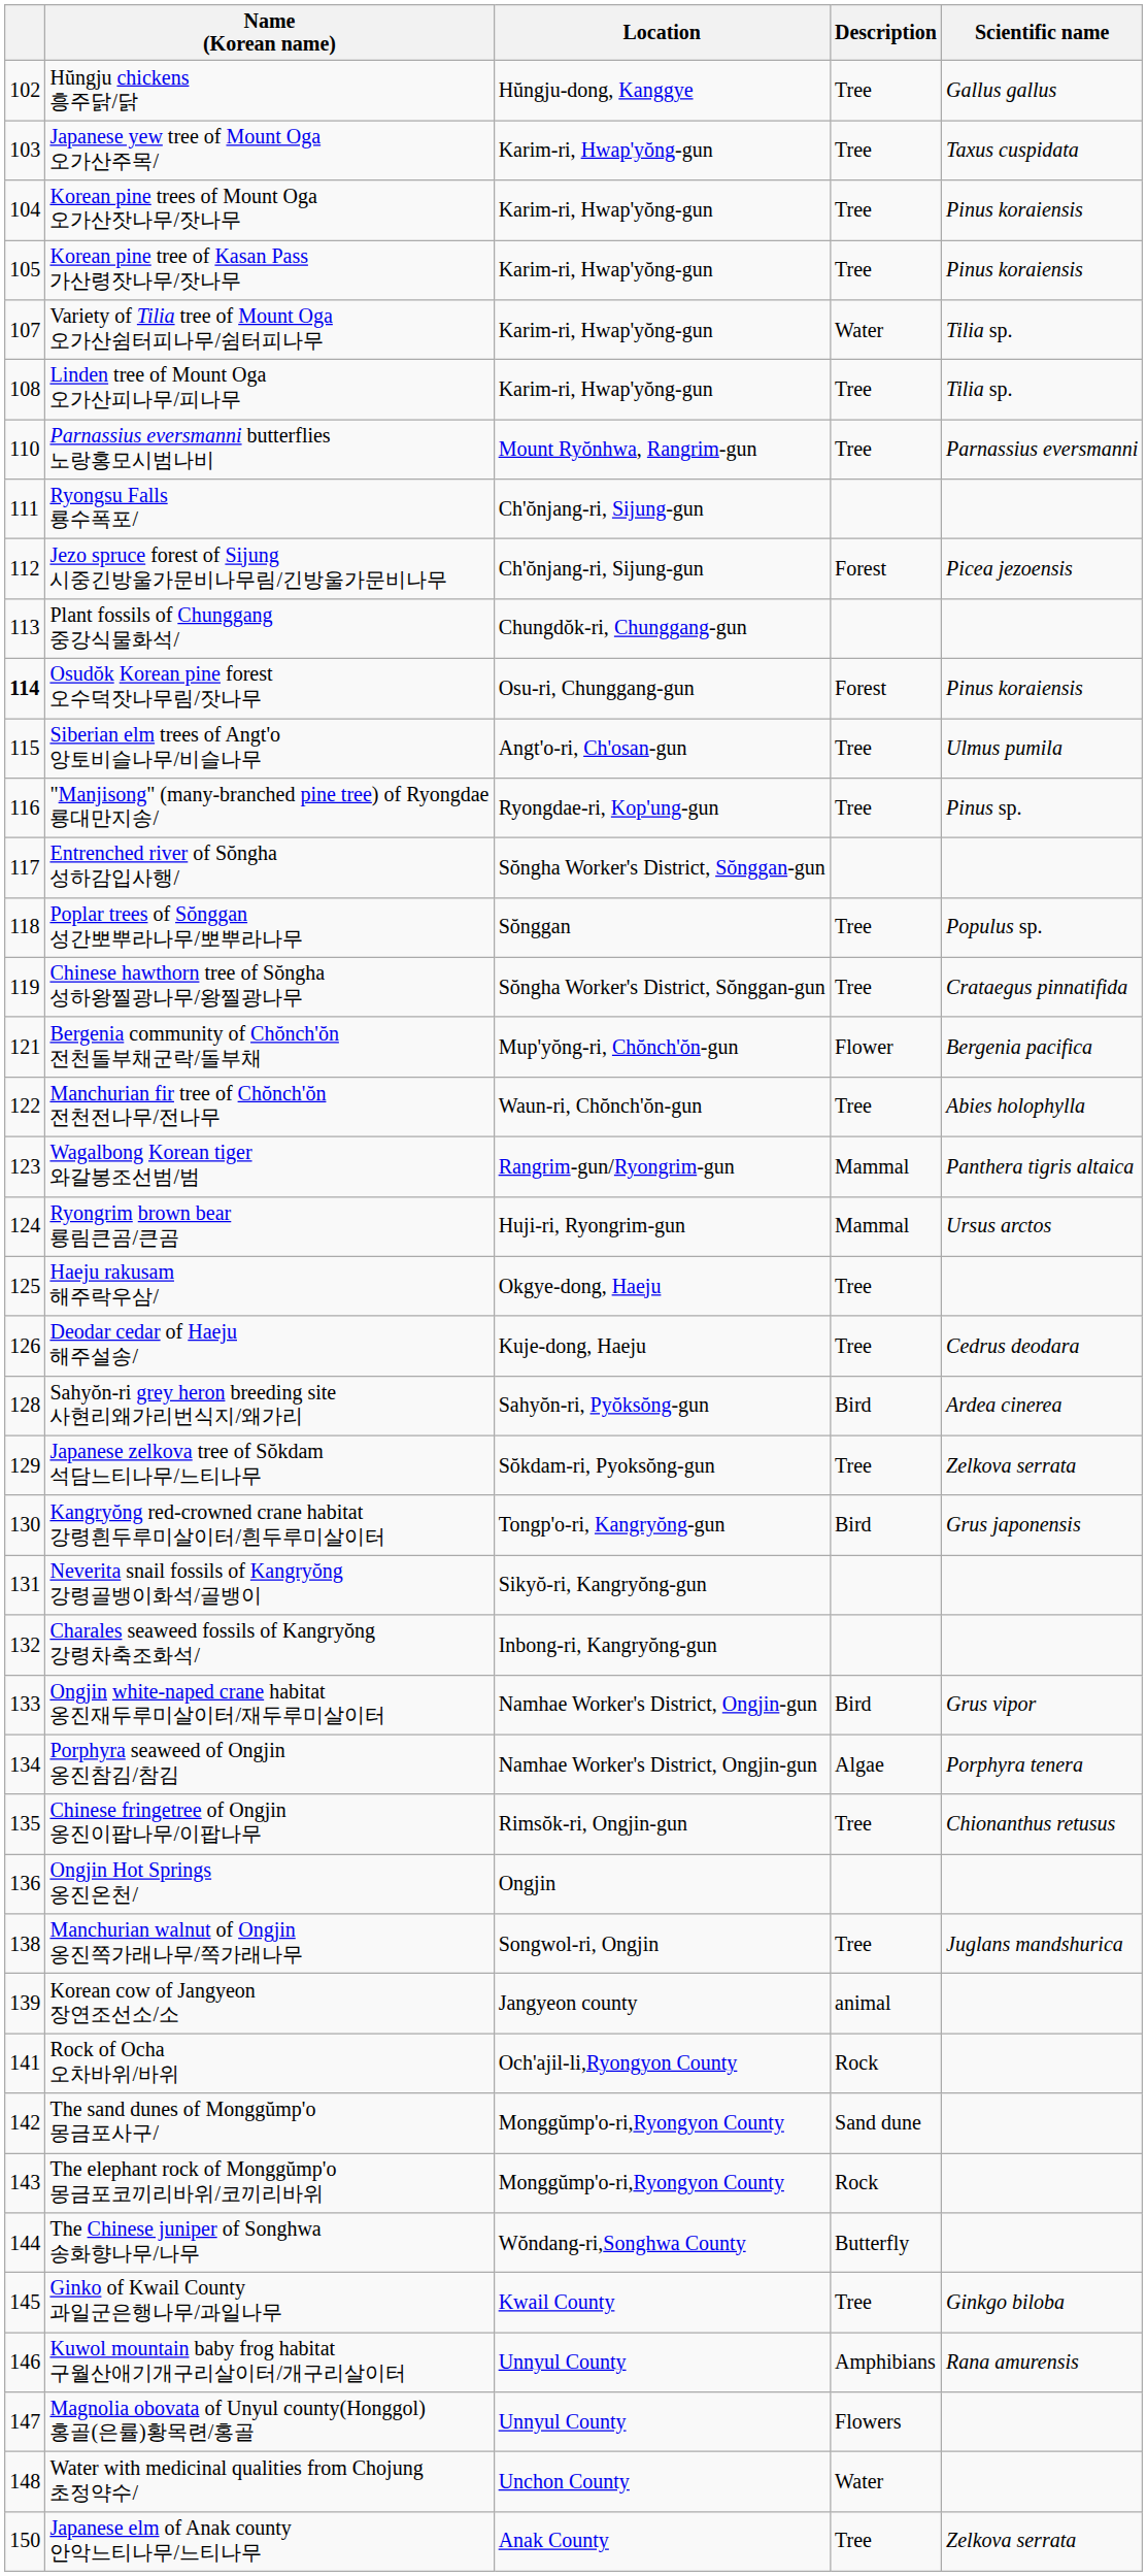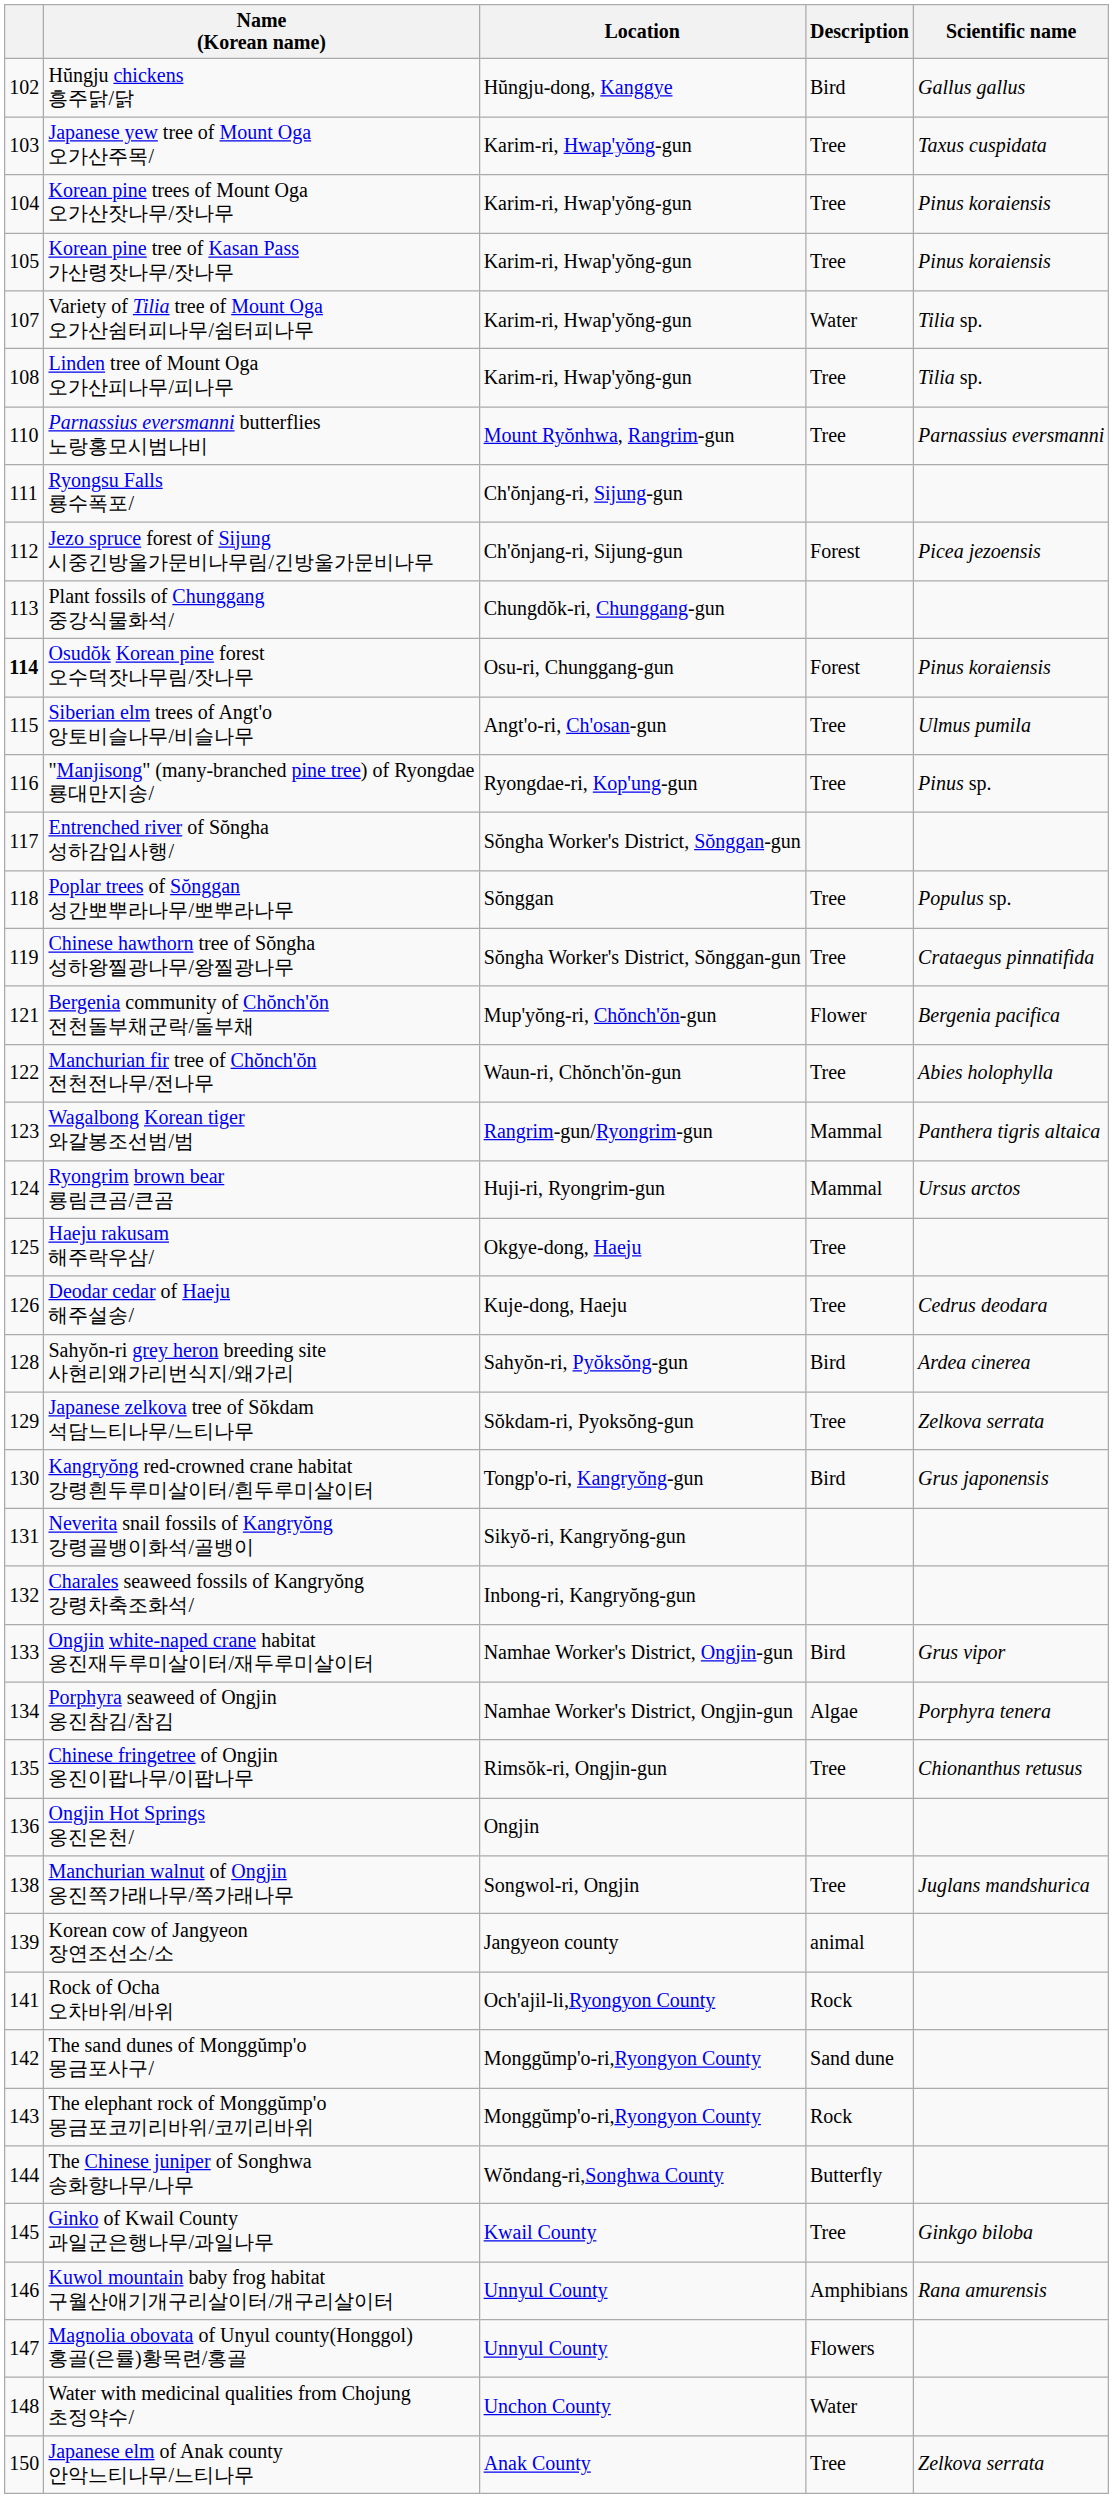 <table class="wikitable">
 <tr>
 <th></th>
 <th>Name<br>(Korean name)</th>
 <th>Location</th>
 <th>Description</th>
 <th>Scientific name</th>
 </tr>
 <tr>
 <td>102</td>
 <td>Hŭngju <a href='#'>chickens</a><br>흥주닭/닭</td>
 <td>Hŭngju-dong, <a href='#'>Kanggye</a></td>
-<td>Tree</td>
+<td>Bird</td>
 <td><em>Gallus gallus</em></td>
 </tr>
 <tr>
 <td>103</td>
 <td><a href='#'>Japanese yew</a> tree of <a href='#'>Mount Oga</a><br>오가산주목/</td>
 <td>Karim-ri, <a href='#'>Hwap'yŏng</a>-gun</td>
 <td>Tree</td>
 <td><em>Taxus cuspidata</em></td>
 </tr>
 <tr>
 <td>104</td>
 <td><a href='#'>Korean pine</a> trees of Mount Oga<br>오가산잣나무/잣나무</td>
 <td>Karim-ri, Hwap'yŏng-gun</td>
 <td>Tree</td>
 <td><em>Pinus koraiensis</em></td>
 </tr>
 <tr>
 <td>105</td>
 <td><a href='#'>Korean pine</a> tree of <a href='#'>Kasan Pass</a><br>가산령잣나무/잣나무</td>
 <td>Karim-ri, Hwap'yŏng-gun</td>
 <td>Tree</td>
 <td><em>Pinus koraiensis</em></td>
 </tr>
 <tr>
 <td>107</td>
 <td>Variety of <em><a href='#'>Tilia</a></em> tree of <a href='#'>Mount Oga</a><br>오가산쉼터피나무/쉼터피나무</td>
 <td>Karim-ri, Hwap'yŏng-gun</td>
 <td>Water</td>
 <td><em>Tilia</em> sp.</td>
 </tr>
 <tr>
 <td>108</td>
 <td><a href='#'>Linden</a> tree of Mount Oga<br>오가산피나무/피나무</td>
 <td>Karim-ri, Hwap'yŏng-gun</td>
 <td>Tree</td>
 <td><em>Tilia</em> sp.</td>
 </tr>
 <tr>
 <td>110</td>
 <td><em><a href='#'>Parnassius eversmanni</a></em> butterflies<br>노랑홍모시범나비</td>
 <td><a href='#'>Mount Ryŏnhwa</a>, <a href='#'>Rangrim</a>-gun</td>
 <td>Tree</td>
 <td><em>Parnassius eversmanni</em></td>
 </tr>
 <tr>
 <td>111</td>
 <td><a href='#'>Ryongsu Falls</a><br>룡수폭포/</td>
 <td>Ch'ŏnjang-ri, <a href='#'>Sijung</a>-gun</td>
 <td></td>
 <td></td>
 </tr>
 <tr>
 <td>112</td>
 <td><a href='#'>Jezo spruce</a> forest of <a href='#'>Sijung</a><br>시중긴방울가문비나무림/긴방울가문비나무</td>
 <td>Ch'ŏnjang-ri, Sijung-gun</td>
 <td>Forest</td>
 <td><em>Picea jezoensis</em></td>
 </tr>
 <tr>
 <td>113</td>
 <td>Plant fossils of <a href='#'>Chunggang</a><br>중강식물화석/</td>
 <td>Chungdŏk-ri, <a href='#'>Chunggang</a>-gun</td>
 <td></td>
 <td></td>
 </tr>
 <tr>
 <td><strong>114</strong></td>
 <td><a href='#'>Osudŏk</a> <a href='#'>Korean pine</a> forest<br>오수덕잣나무림/잣나무</td>
 <td>Osu-ri, Chunggang-gun</td>
 <td>Forest</td>
 <td><em>Pinus koraiensis</em></td>
 </tr>
 <tr>
 <td>115</td>
 <td><a href='#'>Siberian elm</a> trees of Angt'o<br>앙토비슬나무/비슬나무</td>
 <td>Angt'o-ri, <a href='#'>Ch'osan</a>-gun</td>
 <td>Tree</td>
 <td><em>Ulmus pumila</em></td>
 </tr>
 <tr>
 <td>116</td>
 <td>"<a href='#'>Manjisong</a>" (many-branched <a href='#'>pine tree</a>) of Ryongdae<br>룡대만지송/</td>
 <td>Ryongdae-ri, <a href='#'>Kop'ung</a>-gun</td>
 <td>Tree</td>
 <td><em>Pinus</em> sp.</td>
 </tr>
 <tr>
 <td>117</td>
 <td><a href='#'>Entrenched river</a> of Sŏngha<br>성하감입사행/</td>
 <td>Sŏngha Worker's District, <a href='#'>Sŏnggan</a>-gun</td>
 <td></td>
 <td></td>
 </tr>
 <tr>
 <td>118</td>
 <td><a href='#'>Poplar trees</a> of <a href='#'>Sŏnggan</a><br>성간뽀뿌라나무/뽀뿌라나무</td>
 <td>Sŏnggan</td>
 <td>Tree</td>
 <td><em>Populus</em> sp.</td>
 </tr>
 <tr>
 <td>119</td>
 <td><a href='#'>Chinese hawthorn</a> tree of Sŏngha<br>성하왕찔광나무/왕찔광나무</td>
 <td>Sŏngha Worker's District, Sŏnggan-gun</td>
 <td>Tree</td>
 <td><em>Crataegus pinnatifida</em></td>
 </tr>
 <tr>
 <td>121</td>
 <td><a href='#'>Bergenia</a> community of <a href='#'>Chŏnch'ŏn</a><br>전천돌부채군락/돌부채</td>
 <td>Mup'yŏng-ri, <a href='#'>Chŏnch'ŏn</a>-gun</td>
 <td>Flower</td>
 <td><em>Bergenia pacifica</em></td>
 </tr>
 <tr>
 <td>122</td>
 <td><a href='#'>Manchurian fir</a> tree of <a href='#'>Chŏnch'ŏn</a><br>전천전나무/전나무</td>
 <td>Waun-ri, Chŏnch'ŏn-gun</td>
 <td>Tree</td>
 <td><em>Abies holophylla</em></td>
 </tr>
 <tr>
 <td>123</td>
 <td><a href='#'>Wagalbong</a> <a href='#'>Korean tiger</a><br>와갈봉조선범/범</td>
 <td><a href='#'>Rangrim</a>-gun/<a href='#'>Ryongrim</a>-gun</td>
 <td>Mammal</td>
 <td><em>Panthera tigris altaica</em></td>
 </tr>
 <tr>
 <td>124</td>
 <td><a href='#'>Ryongrim</a> <a href='#'>brown bear</a><br>룡림큰곰/큰곰</td>
 <td>Huji-ri, Ryongrim-gun</td>
 <td>Mammal</td>
 <td><em>Ursus arctos</em></td>
 </tr>
 <tr>
 <td>125</td>
 <td><a href='#'>Haeju rakusam</a><br>해주락우삼/</td>
 <td>Okgye-dong, <a href='#'>Haeju</a></td>
 <td>Tree</td>
 <td></td>
 </tr>
 <tr>
 <td>126</td>
 <td><a href='#'>Deodar cedar</a> of <a href='#'>Haeju</a><br>해주설송/</td>
 <td>Kuje-dong, Haeju</td>
 <td>Tree</td>
 <td><em>Cedrus deodara</em></td>
 </tr>
 <tr>
 <td>128</td>
 <td>Sahyŏn-ri <a href='#'>grey heron</a> breeding site<br>사현리왜가리번식지/왜가리</td>
 <td>Sahyŏn-ri, <a href='#'>Pyŏksŏng</a>-gun</td>
 <td>Bird</td>
 <td><em>Ardea cinerea</em></td>
 </tr>
 <tr>
 <td>129</td>
 <td><a href='#'>Japanese zelkova</a> tree of Sŏkdam<br>석담느티나무/느티나무</td>
 <td>Sŏkdam-ri, Pyoksŏng-gun</td>
 <td>Tree</td>
 <td><em>Zelkova serrata</em></td>
 </tr>
 <tr>
 <td>130</td>
 <td><a href='#'>Kangryŏng</a> red-crowned crane habitat<br>강령흰두루미살이터/흰두루미살이터</td>
 <td>Tongp'o-ri, <a href='#'>Kangryŏng</a>-gun</td>
 <td>Bird</td>
 <td><em>Grus japonensis</em></td>
 </tr>
 <tr>
 <td>131</td>
 <td><a href='#'>Neverita</a> snail fossils of <a href='#'>Kangryŏng</a><br>강령골뱅이화석/골뱅이</td>
 <td>Sikyŏ-ri, Kangryŏng-gun</td>
 <td></td>
 <td></td>
 </tr>
 <tr>
 <td>132</td>
 <td><a href='#'>Charales</a> seaweed fossils of Kangryŏng<br>강령차축조화석/</td>
 <td>Inbong-ri, Kangryŏng-gun</td>
 <td></td>
 <td></td>
 </tr>
 <tr>
 <td>133</td>
 <td><a href='#'>Ongjin</a> <a href='#'>white-naped crane</a> habitat<br>옹진재두루미살이터/재두루미살이터</td>
 <td>Namhae Worker's District, <a href='#'>Ongjin</a>-gun</td>
 <td>Bird</td>
 <td><em>Grus vipor</em></td>
 </tr>
 <tr>
 <td>134</td>
 <td><a href='#'>Porphyra</a> seaweed of Ongjin<br>옹진참김/참김</td>
 <td>Namhae Worker's District, Ongjin-gun</td>
 <td>Algae</td>
 <td><em>Porphyra tenera</em></td>
 </tr>
 <tr>
 <td>135</td>
 <td><a href='#'>Chinese fringetree</a> of Ongjin<br>옹진이팝나무/이팝나무</td>
 <td>Rimsŏk-ri, Ongjin-gun</td>
 <td>Tree</td>
 <td><em>Chionanthus retusus</em></td>
 </tr>
 <tr>
 <td>136</td>
 <td><a href='#'>Ongjin Hot Springs</a><br>옹진온천/</td>
 <td>Ongjin</td>
 <td></td>
 <td></td>
 </tr>
 <tr>
 <td>138</td>
 <td><a href='#'>Manchurian walnut</a> of <a href='#'>Ongjin</a><br>옹진쪽가래나무/쪽가래나무</td>
 <td>Songwol-ri, Ongjin</td>
 <td>Tree</td>
 <td><em>Juglans mandshurica</em></td>
 </tr>
 <tr>
 <td>139</td>
 <td>Korean cow of Jangyeon<br>장연조선소/소</td>
 <td>Jangyeon county</td>
 <td>animal</td>
 <td></td>
 </tr>
 <tr>
 <td>141</td>
 <td>Rock of Ocha<br>오차바위/바위</td>
 <td>Och'ajil-li,<a href='#'>Ryongyon County</a></td>
 <td>Rock</td>
 <td></td>
 </tr>
 <tr>
 <td>142</td>
 <td>The sand dunes of Monggŭmp'o<br>몽금포사구/</td>
 <td>Monggŭmp'o-ri,<a href='#'>Ryongyon County</a></td>
 <td>Sand dune</td>
 <td></td>
 </tr>
 <tr>
 <td>143</td>
 <td>The elephant rock of Monggŭmp'o<br>몽금포코끼리바위/코끼리바위</td>
 <td>Monggŭmp'o-ri,<a href='#'>Ryongyon County</a></td>
 <td>Rock</td>
 <td></td>
 </tr>
 <tr>
 <td>144</td>
 <td>The <a href='#'>Chinese juniper</a> of Songhwa<br>송화향나무/나무</td>
 <td>Wŏndang-ri,<a href='#'>Songhwa County</a></td>
 <td>Butterfly</td>
 <td></td>
 </tr>
 <tr>
 <td>145</td>
 <td><a href='#'>Ginko</a> of Kwail County<br>과일군은행나무/과일나무</td>
 <td><a href='#'>Kwail County</a></td>
 <td>Tree</td>
 <td><em>Ginkgo biloba</em></td>
 </tr>
 <tr>
 <td>146</td>
 <td><a href='#'>Kuwol mountain</a> baby frog habitat<br>구월산애기개구리살이터/개구리살이터</td>
 <td><a href='#'>Unnyul County</a></td>
 <td>Amphibians</td>
 <td><em>Rana amurensis</em></td>
 </tr>
 <tr>
 <td>147</td>
 <td><a href='#'>Magnolia obovata</a> of Unyul county(Honggol)<br>홍골(은률)황목련/홍골</td>
 <td><a href='#'>Unnyul County</a></td>
 <td>Flowers</td>
 <td></td>
 </tr>
 <tr>
 <td>148</td>
 <td>Water with medicinal qualities from Chojung<br>초정약수/</td>
 <td><a href='#'>Unchon County</a></td>
 <td>Water</td>
 <td></td>
 </tr>
 <tr>
 <td>150</td>
 <td><a href='#'>Japanese elm</a> of Anak county<br>안악느티나무/느티나무</td>
 <td><a href='#'>Anak County</a></td>
 <td>Tree</td>
 <td><em>Zelkova serrata</em></td>
 </tr>
 </table>
